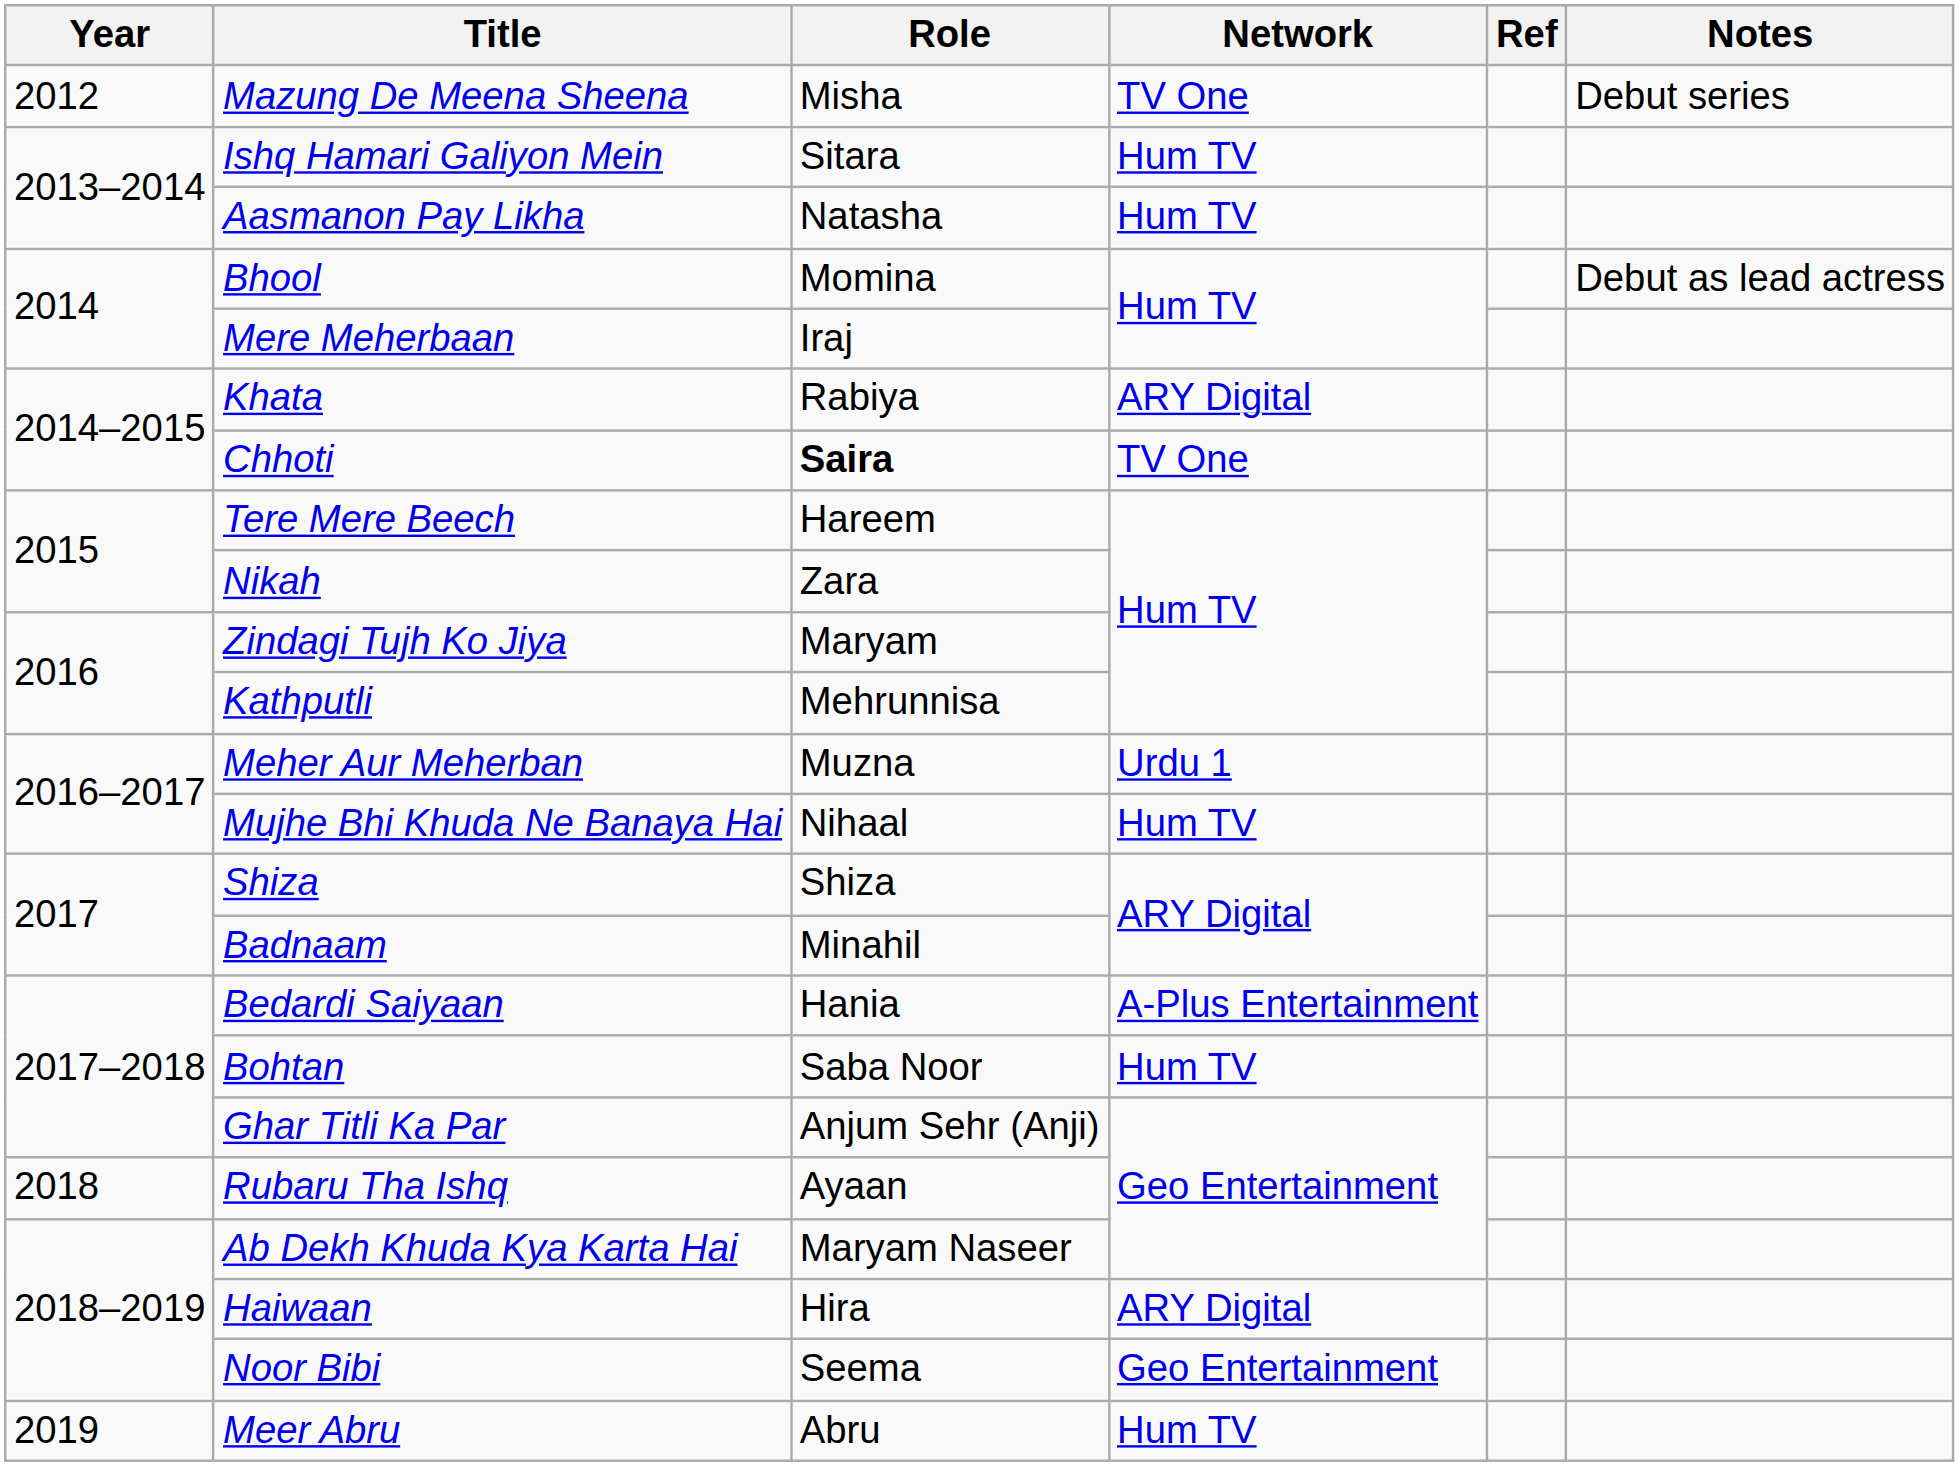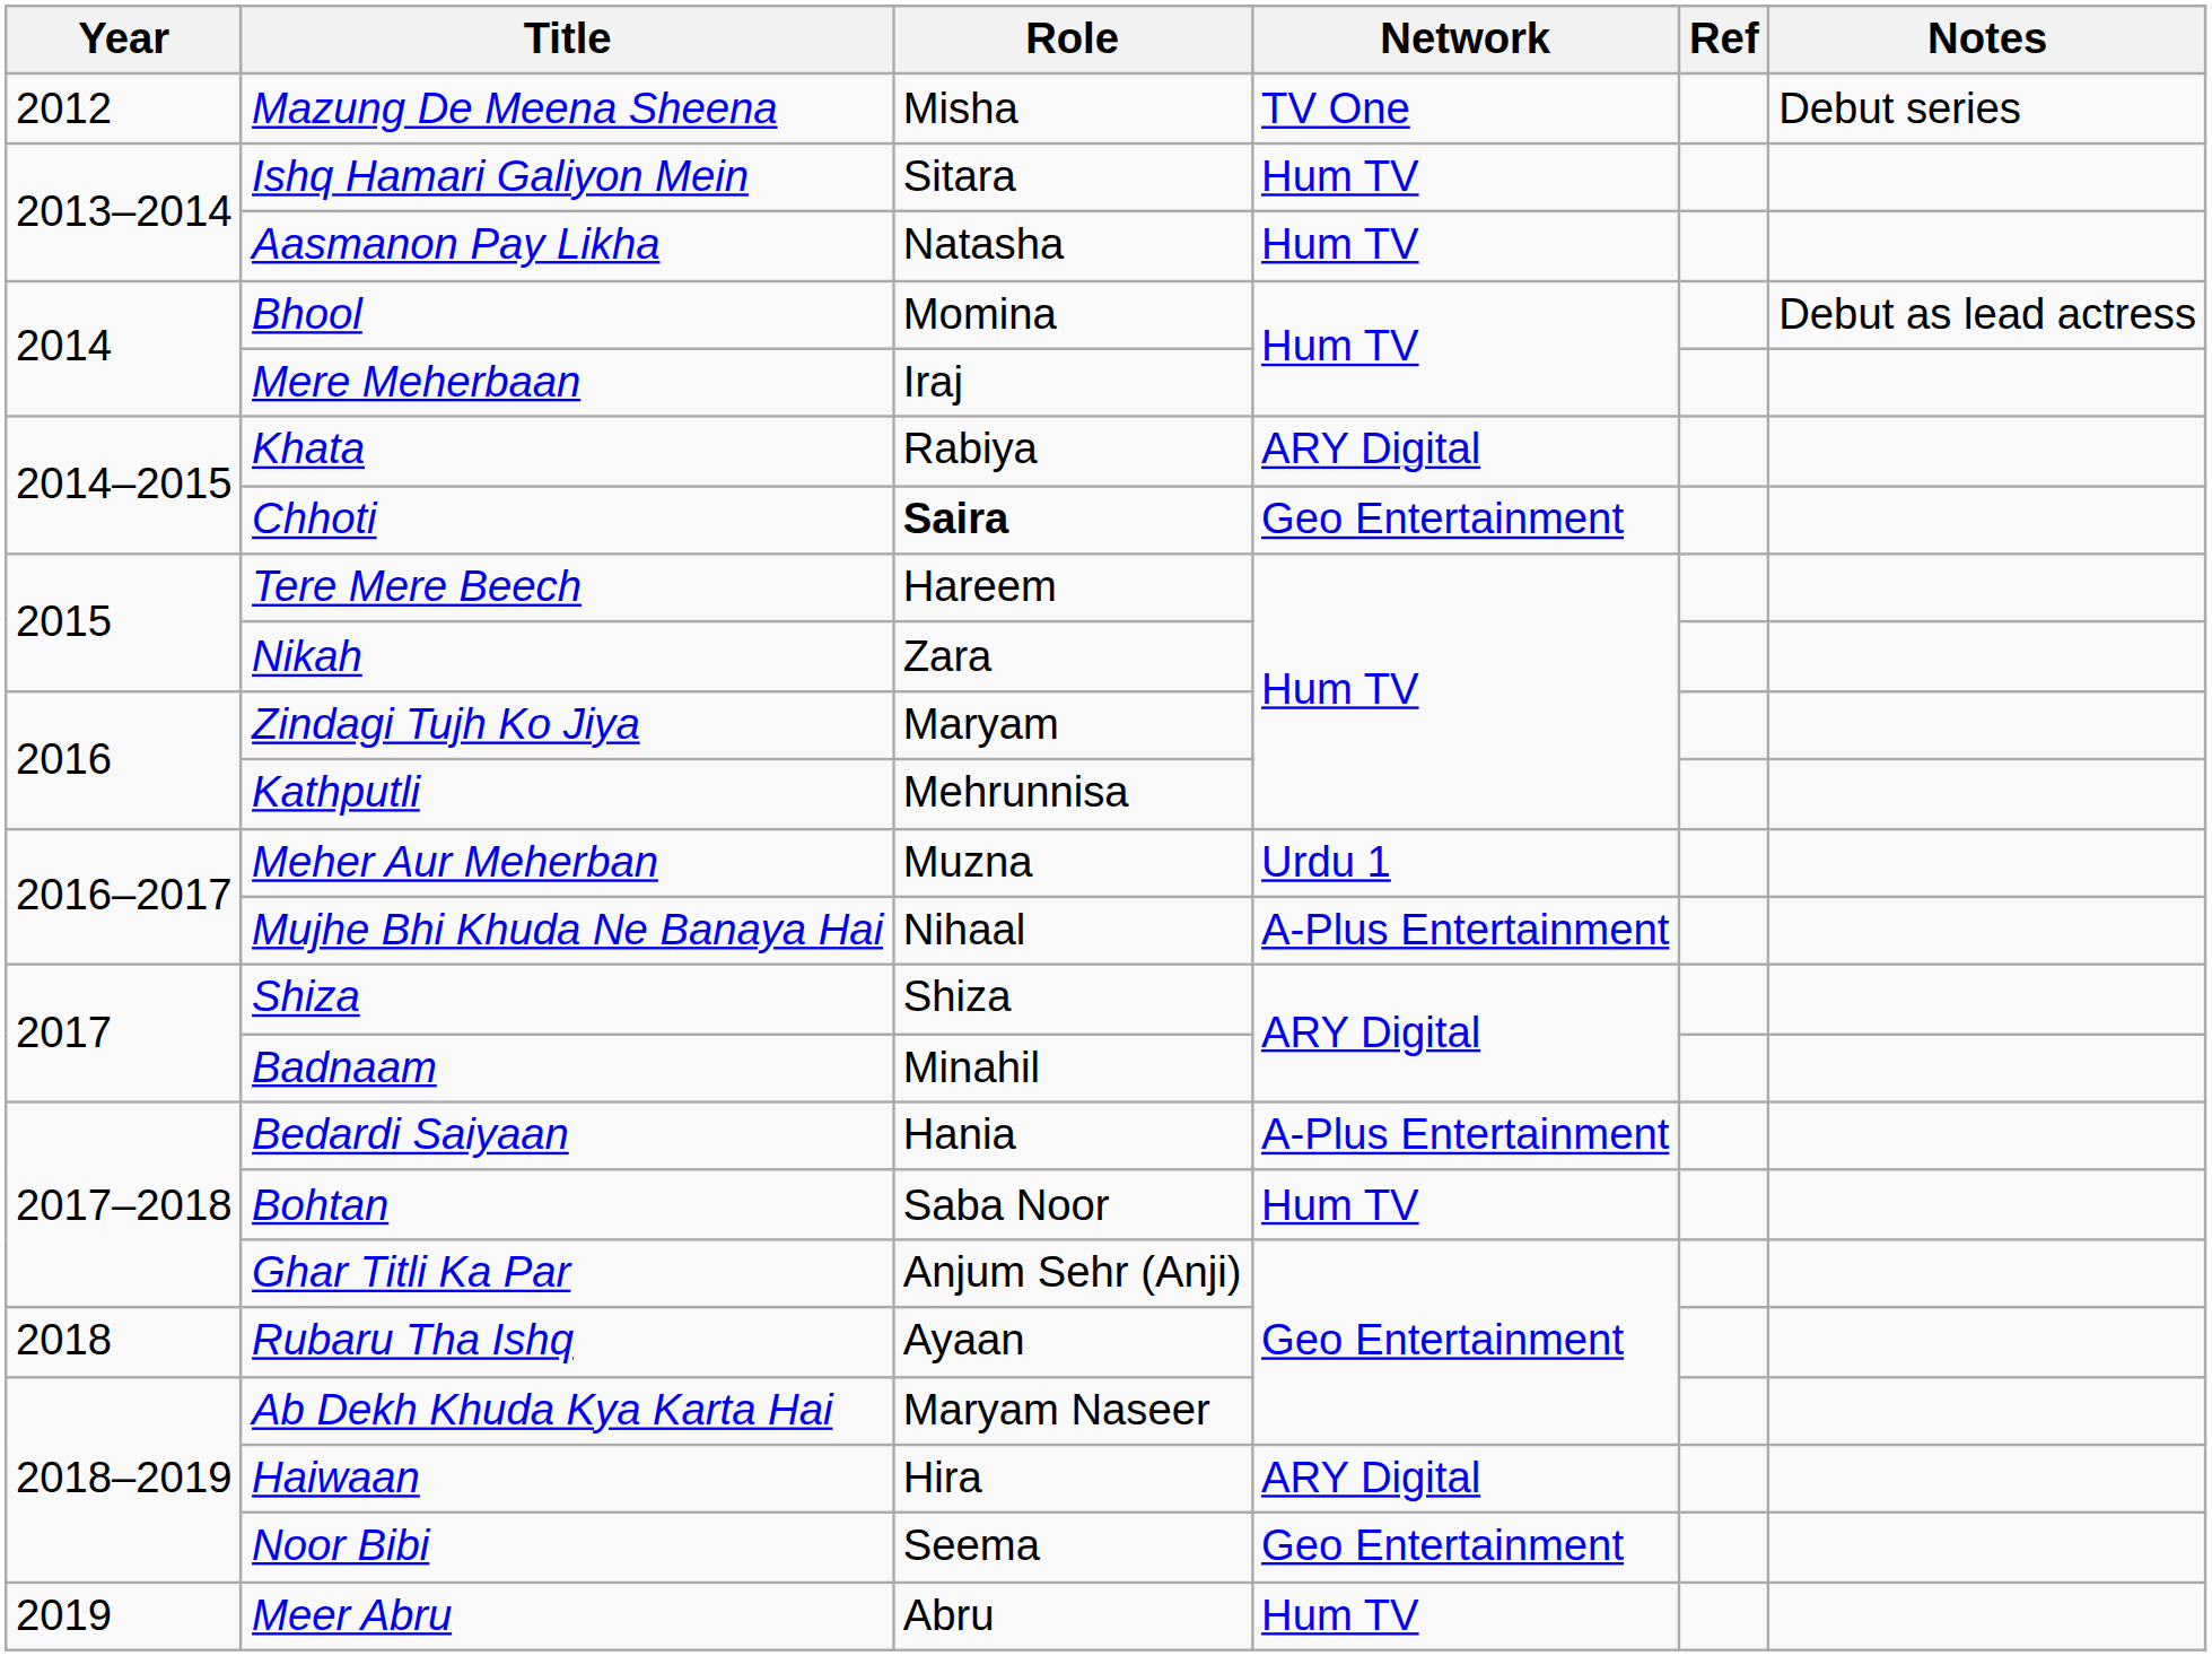 <table class="wikitable sortable plainrowheaders">
 <tr style="background:#ccc; text-align:center;">
 <th scope="col">Year</th>
 <th scope="col">Title</th>
 <th scope="col">Role</th>
 <th scope="col">Network</th>
 <th scope="col">Ref</th>
 <th scope="col">Notes</th>
 </tr>
 <tr>
 <td>2012</td>
 <td><em><a href='#'>Mazung De Meena Sheena</a></em></td>
 <td>Misha</td>
 <td><a href='#'>TV One</a></td>
 <td></td>
 <td>Debut series</td>
 </tr>
 <tr>
 <td rowspan="2">2013–2014</td>
 <td><em><a href='#'>Ishq Hamari Galiyon Mein</a></em></td>
 <td>Sitara</td>
 <td><a href='#'>Hum TV</a></td>
 <td></td>
 <td></td>
 </tr>
 <tr>
 <td><em><a href='#'>Aasmanon Pay Likha</a></em></td>
 <td>Natasha</td>
 <td><a href='#'>Hum TV</a></td>
 <td></td>
 <td></td>
 </tr>
 <tr>
 <td rowspan="2">2014</td>
 <td><em><a href='#'>Bhool</a></em></td>
 <td>Momina</td>
 <td rowspan="2"><a href='#'>Hum TV</a></td>
 <td></td>
 <td>Debut as lead actress</td>
 </tr>
 <tr>
 <td><em><a href='#'>Mere Meherbaan</a></em></td>
 <td>Iraj</td>
 <td></td>
 <td></td>
 </tr>
 <tr>
 <td rowspan="2">2014–2015</td>
 <td><em><a href='#'>Khata</a></em></td>
 <td>Rabiya</td>
 <td><a href='#'>ARY Digital</a></td>
 <td></td>
 <td></td>
 </tr>
 <tr>
 <td><em><a href='#'>Chhoti</a></em></td>
 <td><strong>Saira</strong></td>
-<td><a href='#'>TV One</a></td>
+<td><a href='#'>Geo Entertainment</a></td>
 <td></td>
 <td></td>
 </tr>
 <tr>
 <td rowspan="2">2015</td>
 <td><em><a href='#'>Tere Mere Beech</a></em></td>
 <td>Hareem</td>
 <td rowspan="4"><a href='#'>Hum TV</a></td>
 <td></td>
 <td></td>
 </tr>
 <tr>
 <td><em><a href='#'>Nikah</a></em></td>
 <td>Zara</td>
 <td></td>
 <td></td>
 </tr>
 <tr>
 <td rowspan="2">2016</td>
 <td><em><a href='#'>Zindagi Tujh Ko Jiya</a></em></td>
 <td>Maryam</td>
 <td></td>
 <td></td>
 </tr>
 <tr>
 <td><em><a href='#'>Kathputli</a></em></td>
 <td>Mehrunnisa</td>
 <td></td>
 <td></td>
 </tr>
 <tr>
 <td rowspan="2">2016–2017</td>
 <td><em><a href='#'>Meher Aur Meherban</a></em></td>
 <td>Muzna</td>
 <td><a href='#'>Urdu 1</a></td>
 <td></td>
 <td></td>
 </tr>
 <tr>
 <td><em><a href='#'>Mujhe Bhi Khuda Ne Banaya Hai</a></em></td>
 <td>Nihaal</td>
-<td><a href='#'>Hum TV</a></td>
+<td><a href='#'>A-Plus Entertainment</a></td>
 <td></td>
 <td></td>
 </tr>
 <tr>
 <td rowspan="2">2017</td>
 <td><em><a href='#'>Shiza</a></em></td>
 <td>Shiza</td>
 <td rowspan="2"><a href='#'>ARY Digital</a></td>
 <td></td>
 <td></td>
 </tr>
 <tr>
 <td><em><a href='#'>Badnaam</a></em></td>
 <td>Minahil</td>
 <td></td>
 <td></td>
 </tr>
 <tr>
 <td rowspan="3">2017–2018</td>
 <td><em><a href='#'>Bedardi Saiyaan</a></em></td>
 <td>Hania</td>
 <td><a href='#'>A-Plus Entertainment</a></td>
 <td></td>
 <td></td>
 </tr>
 <tr>
 <td><em><a href='#'>Bohtan</a></em></td>
 <td>Saba Noor</td>
 <td><a href='#'>Hum TV</a></td>
 <td></td>
 <td></td>
 </tr>
 <tr>
 <td><em><a href='#'>Ghar Titli Ka Par</a></em></td>
 <td>Anjum Sehr (Anji)</td>
 <td rowspan="3"><a href='#'>Geo Entertainment</a></td>
 <td></td>
 <td></td>
 </tr>
 <tr>
 <td>2018</td>
 <td><em><a href='#'>Rubaru Tha Ishq</a></em></td>
 <td>Ayaan</td>
 <td></td>
 <td></td>
 </tr>
 <tr>
 <td rowspan="3">2018–2019</td>
 <td><em><a href='#'>Ab Dekh Khuda Kya Karta Hai</a></em></td>
 <td>Maryam Naseer</td>
 <td></td>
 <td></td>
 </tr>
 <tr>
 <td><em><a href='#'>Haiwaan</a></em></td>
 <td>Hira</td>
 <td><a href='#'>ARY Digital</a></td>
 <td></td>
 </tr>
 <tr>
 <td><em><a href='#'>Noor Bibi</a></em></td>
 <td>Seema</td>
 <td><a href='#'>Geo Entertainment</a></td>
 <td></td>
 <td></td>
 </tr>
 <tr>
 <td>2019</td>
 <td><em><a href='#'>Meer Abru</a></em></td>
 <td>Abru</td>
 <td><a href='#'>Hum TV</a></td>
 <td></td>
 <td></td>
 </tr>
 </table>
